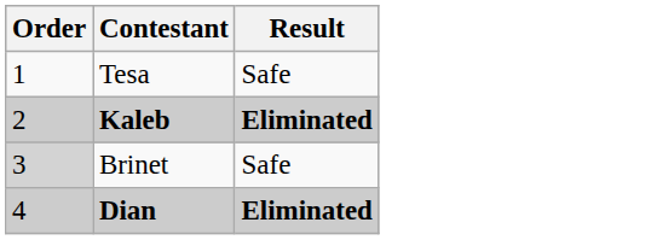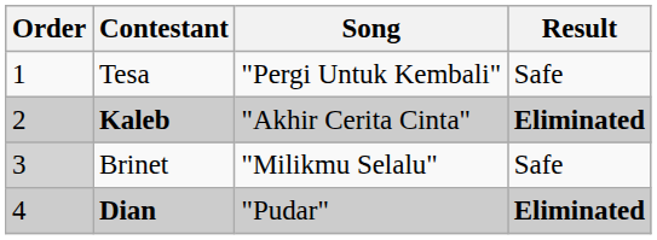 <table class="wikitable" style="font-size:95%;">
 <tr>
 <th>Order</th>
 <th>Contestant</th>
+<th>Song </th>
 <th>Result</th>
 </tr>
 <tr>
 <td>1</td>
 <td>Tesa</td>
+<td>"Pergi Untuk Kembali"</td>
 <td>Safe</td>
 </tr>
 <tr style="background:#ccc;">
 <td>2</td>
 <td><strong>Kaleb</strong></td>
+<td>"Akhir Cerita Cinta" </td>
 <td><strong>Eliminated</strong></td>
 </tr>
 <tr>
 <td style="background: lightgrey;">3</td>
 <td>Brinet</td>
+<td>"Milikmu Selalu" </td>
 <td>Safe</td>
 </tr>
 <tr style="background:#ccc;">
 <td>4</td>
 <td><strong>Dian</strong></td>
+<td>"Pudar" </td>
 <td><strong>Eliminated</strong></td>
 </tr>
 </table>
